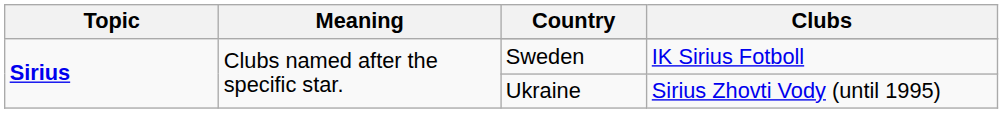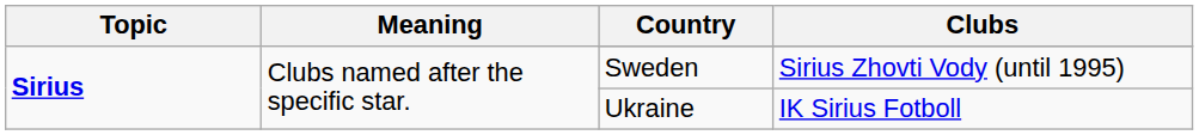 <table class="wikitable">
 <tr>
 <th width="150">Topic</th>
 <th width="200">Meaning</th>
 <th width="100">Country</th>
 <th width="250">Clubs</th>
 </tr>
 <tr>
 <td rowspan="3"><strong><a href='#'>Sirius</a></strong></td>
 <td rowspan="3">Clubs named after the specific star.</td>
 </tr>
 <tr>
 <td> Sweden</td>
-<td><a href='#'>IK Sirius Fotboll</a></td>
+<td><a href='#'>Sirius Zhovti Vody</a> (until 1995)</td>
 </tr>
 <tr>
 <td> Ukraine</td>
-<td><a href='#'>Sirius Zhovti Vody</a> (until 1995)</td>
+<td><a href='#'>IK Sirius Fotboll</a></td>
 </tr>
 </table>
